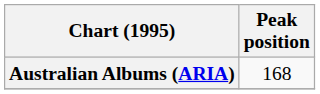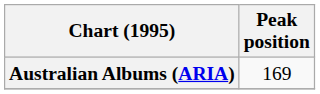 <table class="wikitable plainrowheaders" style="text-align:center">
 <tr>
 <th scope="col">Chart (1995)</th>
 <th scope="col">Peak<br>position</th>
 </tr>
 <tr>
 <th scope="row">Australian Albums (<a href='#'>ARIA</a>)</th>
-<td align="center">168</td>
+<td align="center">169</td>
 </tr>
 <tr>
 </tr>
 </table>
